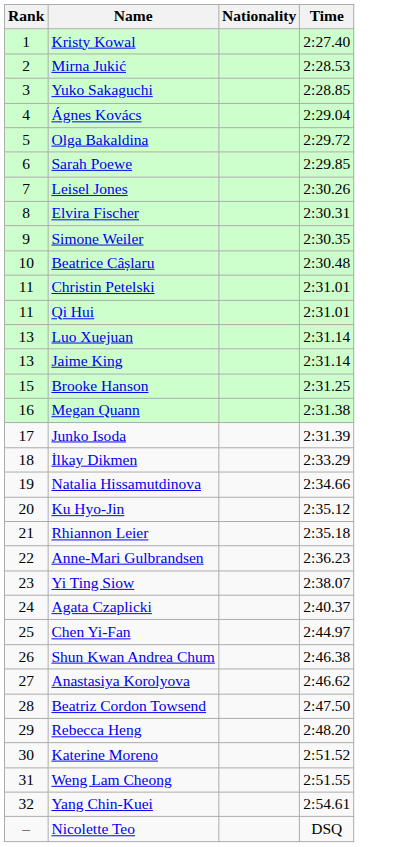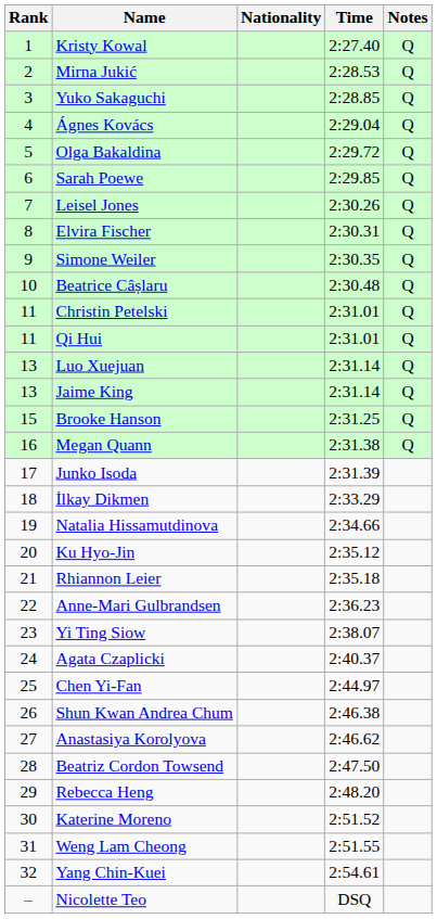 <table class="wikitable sortable" style="text-align:center">
 <tr>
 <th>Rank</th>
 <th>Name</th>
 <th>Nationality</th>
 <th>Time</th>
+<th>Notes</th>
 </tr>
 <tr bgcolor=ccffcc>
 <td>1</td>
 <td align=left><a href='#'>Kristy Kowal</a></td>
 <td align=left></td>
 <td>2:27.40</td>
+<td>Q</td>
 </tr>
 <tr bgcolor=ccffcc>
 <td>2</td>
 <td align=left><a href='#'>Mirna Jukić</a></td>
 <td align=left></td>
 <td>2:28.53</td>
+<td>Q</td>
 </tr>
 <tr bgcolor=ccffcc>
 <td>3</td>
 <td align=left><a href='#'>Yuko Sakaguchi</a></td>
 <td align=left></td>
 <td>2:28.85</td>
+<td>Q</td>
 </tr>
 <tr bgcolor=ccffcc>
 <td>4</td>
 <td align=left><a href='#'>Ágnes Kovács</a></td>
 <td align=left></td>
 <td>2:29.04</td>
+<td>Q</td>
 </tr>
 <tr bgcolor=ccffcc>
 <td>5</td>
 <td align=left><a href='#'>Olga Bakaldina</a></td>
 <td align=left></td>
 <td>2:29.72</td>
+<td>Q</td>
 </tr>
 <tr bgcolor=ccffcc>
 <td>6</td>
 <td align=left><a href='#'>Sarah Poewe</a></td>
 <td align=left></td>
 <td>2:29.85</td>
+<td>Q</td>
 </tr>
 <tr bgcolor=ccffcc>
 <td>7</td>
 <td align=left><a href='#'>Leisel Jones</a></td>
 <td align=left></td>
 <td>2:30.26</td>
+<td>Q</td>
 </tr>
 <tr bgcolor=ccffcc>
 <td>8</td>
 <td align=left><a href='#'>Elvira Fischer</a></td>
 <td align=left></td>
 <td>2:30.31</td>
+<td>Q</td>
 </tr>
 <tr bgcolor=ccffcc>
 <td>9</td>
 <td align=left><a href='#'>Simone Weiler</a></td>
 <td align=left></td>
 <td>2:30.35</td>
+<td>Q</td>
 </tr>
 <tr bgcolor=ccffcc>
 <td>10</td>
 <td align=left><a href='#'>Beatrice Câșlaru</a></td>
 <td align=left></td>
 <td>2:30.48</td>
+<td>Q</td>
 </tr>
 <tr bgcolor=ccffcc>
 <td>11</td>
 <td align=left><a href='#'>Christin Petelski</a></td>
 <td align=left></td>
 <td>2:31.01</td>
+<td>Q</td>
 </tr>
 <tr bgcolor=ccffcc>
 <td>11</td>
 <td align=left><a href='#'>Qi Hui</a></td>
 <td align=left></td>
 <td>2:31.01</td>
+<td>Q</td>
 </tr>
 <tr bgcolor=ccffcc>
 <td>13</td>
 <td align=left><a href='#'>Luo Xuejuan</a></td>
 <td align=left></td>
 <td>2:31.14</td>
+<td>Q</td>
 </tr>
 <tr bgcolor=ccffcc>
 <td>13</td>
 <td align=left><a href='#'>Jaime King</a></td>
 <td align=left></td>
 <td>2:31.14</td>
+<td>Q</td>
 </tr>
 <tr bgcolor=ccffcc>
 <td>15</td>
 <td align=left><a href='#'>Brooke Hanson</a></td>
 <td align=left></td>
 <td>2:31.25</td>
+<td>Q</td>
 </tr>
 <tr bgcolor=ccffcc>
 <td>16</td>
 <td align=left><a href='#'>Megan Quann</a></td>
 <td align=left></td>
 <td>2:31.38</td>
+<td>Q</td>
 </tr>
 <tr>
 <td>17</td>
 <td align=left><a href='#'>Junko Isoda</a></td>
 <td align=left></td>
 <td>2:31.39</td>
+<td></td>
 </tr>
 <tr>
 <td>18</td>
 <td align=left><a href='#'>İlkay Dikmen</a></td>
 <td align=left></td>
 <td>2:33.29</td>
+<td></td>
 </tr>
 <tr>
 <td>19</td>
 <td align=left><a href='#'>Natalia Hissamutdinova</a></td>
 <td align=left></td>
 <td>2:34.66</td>
+<td></td>
 </tr>
 <tr>
 <td>20</td>
 <td align=left><a href='#'>Ku Hyo-Jin</a></td>
 <td align=left></td>
 <td>2:35.12</td>
+<td></td>
 </tr>
 <tr>
 <td>21</td>
 <td align=left><a href='#'>Rhiannon Leier</a></td>
 <td align=left></td>
 <td>2:35.18</td>
+<td></td>
 </tr>
 <tr>
 <td>22</td>
 <td align=left><a href='#'>Anne-Mari Gulbrandsen</a></td>
 <td align=left></td>
 <td>2:36.23</td>
+<td></td>
 </tr>
 <tr>
 <td>23</td>
 <td align=left><a href='#'>Yi Ting Siow</a></td>
 <td align=left></td>
 <td>2:38.07</td>
+<td></td>
 </tr>
 <tr>
 <td>24</td>
 <td align=left><a href='#'>Agata Czaplicki</a></td>
 <td align=left></td>
 <td>2:40.37</td>
+<td></td>
 </tr>
 <tr>
 <td>25</td>
 <td align=left><a href='#'>Chen Yi-Fan</a></td>
 <td align=left></td>
 <td>2:44.97</td>
+<td></td>
 </tr>
 <tr>
 <td>26</td>
 <td align=left><a href='#'>Shun Kwan Andrea Chum</a></td>
 <td align=left></td>
 <td>2:46.38</td>
+<td></td>
 </tr>
 <tr>
 <td>27</td>
 <td align=left><a href='#'>Anastasiya Korolyova</a></td>
 <td align=left></td>
 <td>2:46.62</td>
+<td></td>
 </tr>
 <tr>
 <td>28</td>
 <td align=left><a href='#'>Beatriz Cordon Towsend</a></td>
 <td align=left></td>
 <td>2:47.50</td>
+<td></td>
 </tr>
 <tr>
 <td>29</td>
 <td align=left><a href='#'>Rebecca Heng</a></td>
 <td align=left></td>
 <td>2:48.20</td>
+<td></td>
 </tr>
 <tr>
 <td>30</td>
 <td align=left><a href='#'>Katerine Moreno</a></td>
 <td align=left></td>
 <td>2:51.52</td>
+<td></td>
 </tr>
 <tr>
 <td>31</td>
 <td align=left><a href='#'>Weng Lam Cheong</a></td>
 <td align=left></td>
 <td>2:51.55</td>
+<td></td>
 </tr>
 <tr>
 <td>32</td>
 <td align=left><a href='#'>Yang Chin-Kuei</a></td>
 <td align=left></td>
 <td>2:54.61</td>
+<td></td>
 </tr>
 <tr>
 <td>–</td>
 <td align=left><a href='#'>Nicolette Teo</a></td>
 <td align=left></td>
 <td>DSQ</td>
+<td></td>
 </tr>
 </table>
